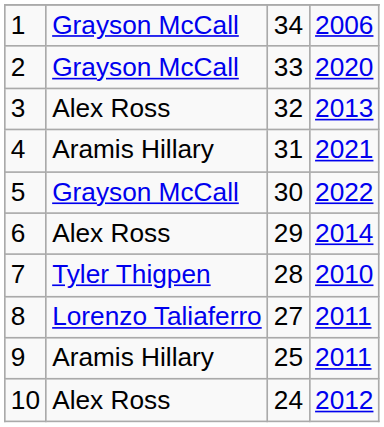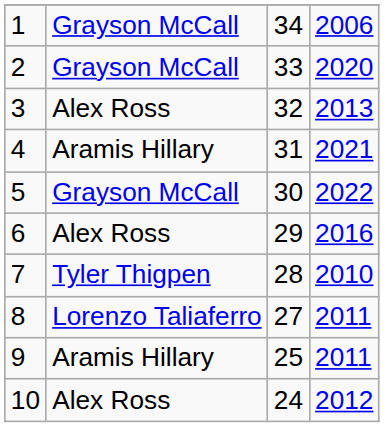 <table class="wikitable">
 <tr>
 </tr>
 <tr>
 <td>1</td>
 <td><a href='#'>Grayson McCall</a></td>
 <td><abbr>34</abbr></td>
 <td><a href='#'>2006</a></td>
 </tr>
 <tr>
 <td>2</td>
 <td><a href='#'>Grayson McCall</a></td>
 <td><abbr>33</abbr></td>
 <td><a href='#'>2020</a></td>
 </tr>
 <tr>
 <td>3</td>
 <td>Alex Ross</td>
 <td><abbr>32</abbr></td>
 <td><a href='#'>2013</a></td>
 </tr>
 <tr>
 <td>4</td>
 <td>Aramis Hillary</td>
 <td><abbr>31</abbr></td>
 <td><a href='#'>2021</a></td>
 </tr>
 <tr>
 <td>5</td>
 <td><a href='#'>Grayson McCall</a></td>
 <td><abbr>30</abbr></td>
 <td><a href='#'>2022</a></td>
 </tr>
 <tr>
 <td>6</td>
 <td>Alex Ross</td>
 <td><abbr>29</abbr></td>
-<td><a href='#'>2014</a></td>
+<td><a href='#'>2016</a></td>
 </tr>
 <tr>
 <td>7</td>
 <td><a href='#'>Tyler Thigpen</a></td>
 <td><abbr>28</abbr></td>
 <td><a href='#'>2010</a></td>
 </tr>
 <tr>
 <td>8</td>
 <td><a href='#'>Lorenzo Taliaferro</a></td>
 <td><abbr>27</abbr></td>
 <td><a href='#'>2011</a></td>
 </tr>
 <tr>
 <td>9</td>
 <td>Aramis Hillary</td>
 <td><abbr>25</abbr></td>
 <td><a href='#'>2011</a></td>
 </tr>
 <tr>
 <td>10</td>
 <td>Alex Ross</td>
 <td><abbr>24</abbr></td>
 <td><a href='#'>2012</a></td>
 </tr>
 </table>
